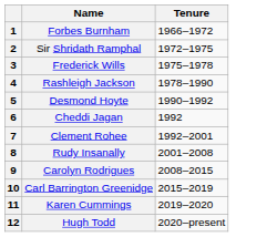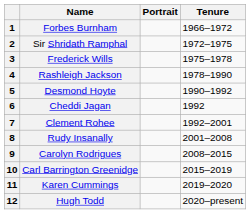 <table class="wikitable">
 <tr>
 <th></th>
 <th>Name<br></th>
+<th>Portrait</th>
 <th>Tenure</th>
 </tr>
 <tr>
 <th>1</th>
 <th align="center" scope="row" style="font-weight:normal;"><a href='#'>Forbes Burnham</a><br></th>
+<td></td>
 <td>1966–1972</td>
 </tr>
 <tr>
 <th>2</th>
 <th align="center" scope="row" style="font-weight:normal;">Sir <a href='#'>Shridath Ramphal</a><br></th>
+<td></td>
 <td>1972–1975</td>
 </tr>
 <tr>
 <th>3</th>
 <th align="center" scope="row" style="font-weight:normal;"><a href='#'>Frederick Wills</a><br></th>
+<td></td>
 <td>1975–1978</td>
 </tr>
 <tr>
 <th>4</th>
 <th align="center" scope="row" style="font-weight:normal;"><a href='#'>Rashleigh Jackson</a><br></th>
+<td></td>
 <td>1978–1990</td>
 </tr>
 <tr>
 <th>5</th>
 <th align="center" scope="row" style="font-weight:normal;"><a href='#'>Desmond Hoyte</a><br></th>
+<td></td>
 <td>1990–1992</td>
 </tr>
 <tr>
 <th>6</th>
 <th align="center" scope="row" style="font-weight:normal;"><a href='#'>Cheddi Jagan</a><br></th>
+<td></td>
 <td>1992</td>
 </tr>
 <tr>
 <th>7</th>
 <th align="center" scope="row" style="font-weight:normal;"><a href='#'>Clement Rohee</a><br></th>
+<td></td>
 <td>1992–2001</td>
 </tr>
 <tr>
 <th>8</th>
 <th align="center" scope="row" style="font-weight:normal;"><a href='#'>Rudy Insanally</a><br></th>
+<td></td>
 <td>2001–2008</td>
 </tr>
 <tr>
 <th>9</th>
 <th align="center" scope="row" style="font-weight:normal;"><a href='#'>Carolyn Rodrigues</a><br></th>
+<td></td>
 <td>2008–2015</td>
 </tr>
 <tr>
 <th>10</th>
 <th align="center" scope="row" style="font-weight:normal;"><a href='#'>Carl Barrington Greenidge</a><br></th>
+<td></td>
 <td>2015–2019</td>
 </tr>
 <tr>
 <th>11</th>
 <th align="center" scope="row" style="font-weight:normal;"><a href='#'>Karen Cummings</a></th>
+<td></td>
 <td>2019–2020</td>
 </tr>
 <tr>
 <th>12</th>
 <th align="center" scope="row" style="font-weight:normal;"><a href='#'>Hugh Todd</a></th>
+<td></td>
 <td>2020–present</td>
 </tr>
 </table>
